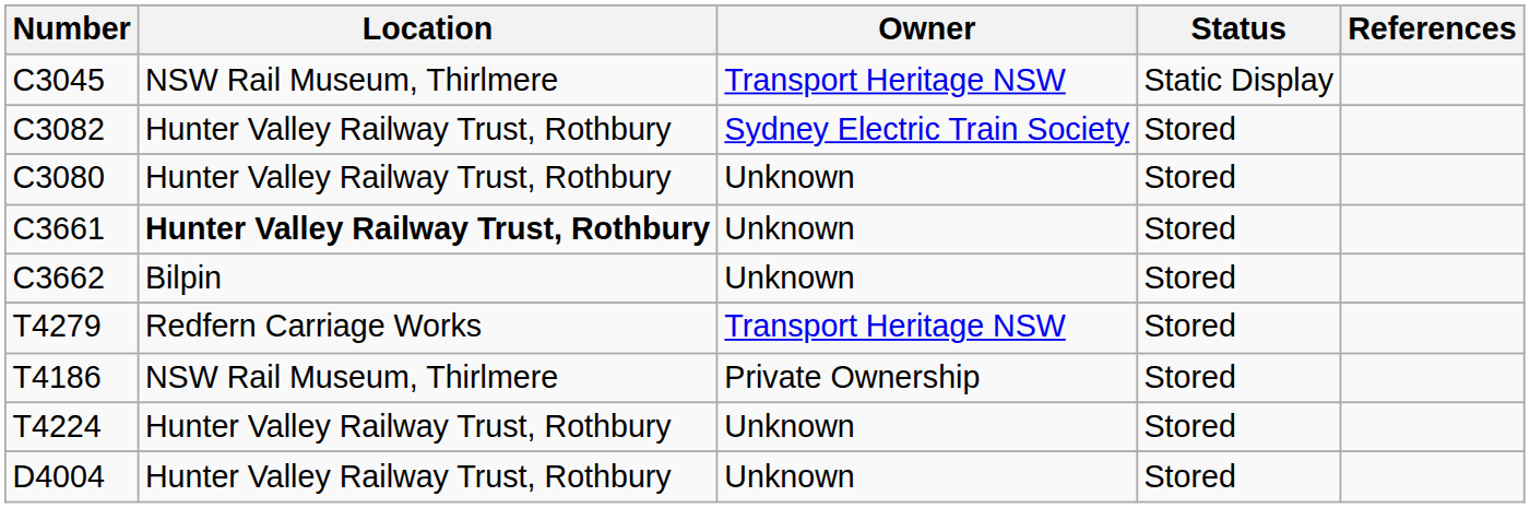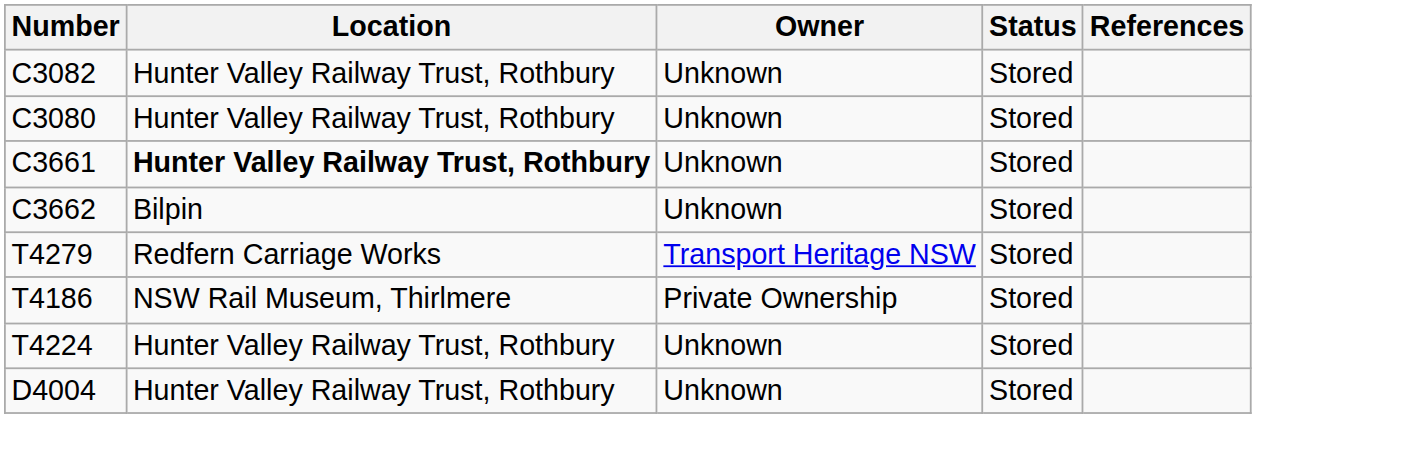 <table class="wikitable">
 <tr>
 <th>Number</th>
 <th>Location</th>
 <th>Owner</th>
 <th>Status</th>
 <th>References</th>
 </tr>
 <tr>
-<td>C3045</td>
-<td>NSW Rail Museum, Thirlmere</td>
-<td><a href='#'>Transport Heritage NSW</a></td>
-<td>Static Display</td>
-<td></td>
-</tr>
-<tr>
 <td>C3082</td>
 <td>Hunter Valley Railway Trust, Rothbury</td>
-<td><a href='#'>Sydney Electric Train Society</a></td>
+<td>Unknown</td>
 <td>Stored</td>
 <td></td>
 </tr>
 <tr>
 <td>C3080</td>
 <td>Hunter Valley Railway Trust, Rothbury</td>
 <td>Unknown</td>
 <td>Stored</td>
 <td></td>
 </tr>
 <tr>
 <td>C3661</td>
 <td><strong>Hunter Valley Railway Trust, Rothbury</strong></td>
 <td>Unknown</td>
 <td>Stored</td>
 <td></td>
 </tr>
 <tr>
 <td>C3662</td>
 <td>Bilpin</td>
 <td>Unknown</td>
 <td>Stored</td>
 <td></td>
 </tr>
 <tr>
 <td>T4279</td>
 <td>Redfern Carriage Works</td>
 <td><a href='#'>Transport Heritage NSW</a></td>
 <td>Stored</td>
 <td></td>
 </tr>
 <tr>
 <td>T4186</td>
 <td>NSW Rail Museum, Thirlmere</td>
 <td>Private Ownership</td>
 <td>Stored</td>
 <td></td>
 </tr>
 <tr>
 <td>T4224</td>
 <td>Hunter Valley Railway Trust, Rothbury</td>
 <td>Unknown</td>
 <td>Stored</td>
 <td></td>
 </tr>
 <tr>
 <td>D4004</td>
 <td>Hunter Valley Railway Trust, Rothbury</td>
 <td>Unknown</td>
 <td>Stored</td>
 <td></td>
 </tr>
 </table>
